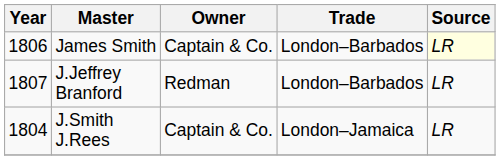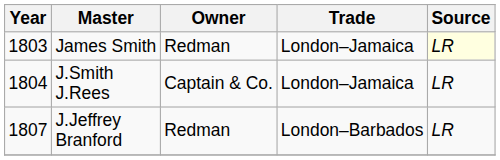 <table class=" wikitable">
 <tr>
 <th>Year</th>
 <th>Master</th>
 <th>Owner</th>
 <th>Trade</th>
 <th>Source</th>
 </tr>
 <tr>
-<td>1806</td>
+<td>1803</td>
 <td>James Smith</td>
+<td>Redman</td>
+<td>London–Jamaica</td>
+<td style="background: lightyellow;"><em>LR</em></td>
+</tr>
+<tr>
+<td>1804</td>
+<td>J.Smith<br>J.Rees</td>
 <td>Captain & Co.</td>
-<td>London–Barbados</td>
-<td style="background: lightyellow;"><em>LR</em></td>
+<td>London–Jamaica</td>
+<td><em>LR</em></td>
 </tr>
 <tr>
 <td>1807</td>
 <td>J.Jeffrey<br>Branford</td>
 <td>Redman</td>
 <td>London–Barbados</td>
 <td><em>LR</em></td>
 </tr>
 <tr>
-<td>1804</td>
-<td>J.Smith<br>J.Rees</td>
-<td>Captain & Co.</td>
-<td>London–Jamaica</td>
-<td><em>LR</em></td>
-</tr>
-<tr>
 </tr>
 </table>
